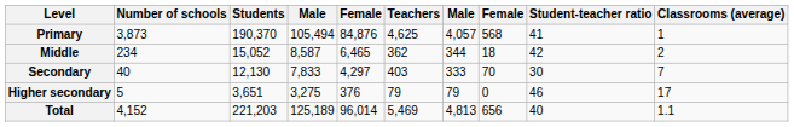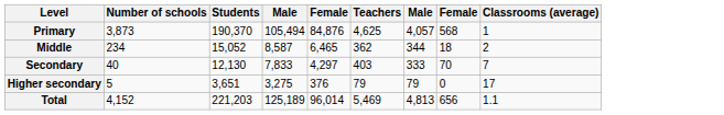 <table class="wikitable">
 <tr>
 <th scope="col">Level</th>
 <th scope="col">Number of schools</th>
 <th scope="col">Students</th>
 <th scope="col">Male</th>
 <th scope="col">Female</th>
 <th scope="col">Teachers</th>
 <th scope="col">Male</th>
 <th scope="col">Female</th>
-<th scope="col">Student-teacher ratio</th>
 <th scope="col">Classrooms (average)</th>
 </tr>
 <tr>
 <th scope="row">Primary</th>
 <td>3,873</td>
 <td>190,370</td>
 <td>105,494</td>
 <td>84,876</td>
 <td>4,625</td>
 <td>4,057</td>
 <td>568</td>
-<td>41</td>
 <td>1</td>
 </tr>
 <tr>
 <th scope="row">Middle</th>
 <td>234</td>
 <td>15,052</td>
 <td>8,587</td>
 <td>6,465</td>
 <td>362</td>
 <td>344</td>
 <td>18</td>
-<td>42</td>
 <td>2</td>
 </tr>
 <tr>
 <th scope="row">Secondary</th>
 <td>40</td>
 <td>12,130</td>
 <td>7,833</td>
 <td>4,297</td>
 <td>403</td>
 <td>333</td>
 <td>70</td>
-<td>30</td>
 <td>7</td>
 </tr>
 <tr>
 <th scope="row">Higher secondary</th>
 <td>5</td>
 <td>3,651</td>
 <td>3,275</td>
 <td>376</td>
 <td>79</td>
 <td>79</td>
 <td>0</td>
-<td>46</td>
 <td>17</td>
 </tr>
 <tr>
 <th scope="row">Total</th>
 <td>4,152</td>
 <td>221,203</td>
 <td>125,189</td>
 <td>96,014</td>
 <td>5,469</td>
 <td>4,813</td>
 <td>656</td>
-<td>40</td>
 <td>1.1</td>
 </tr>
 </table>
